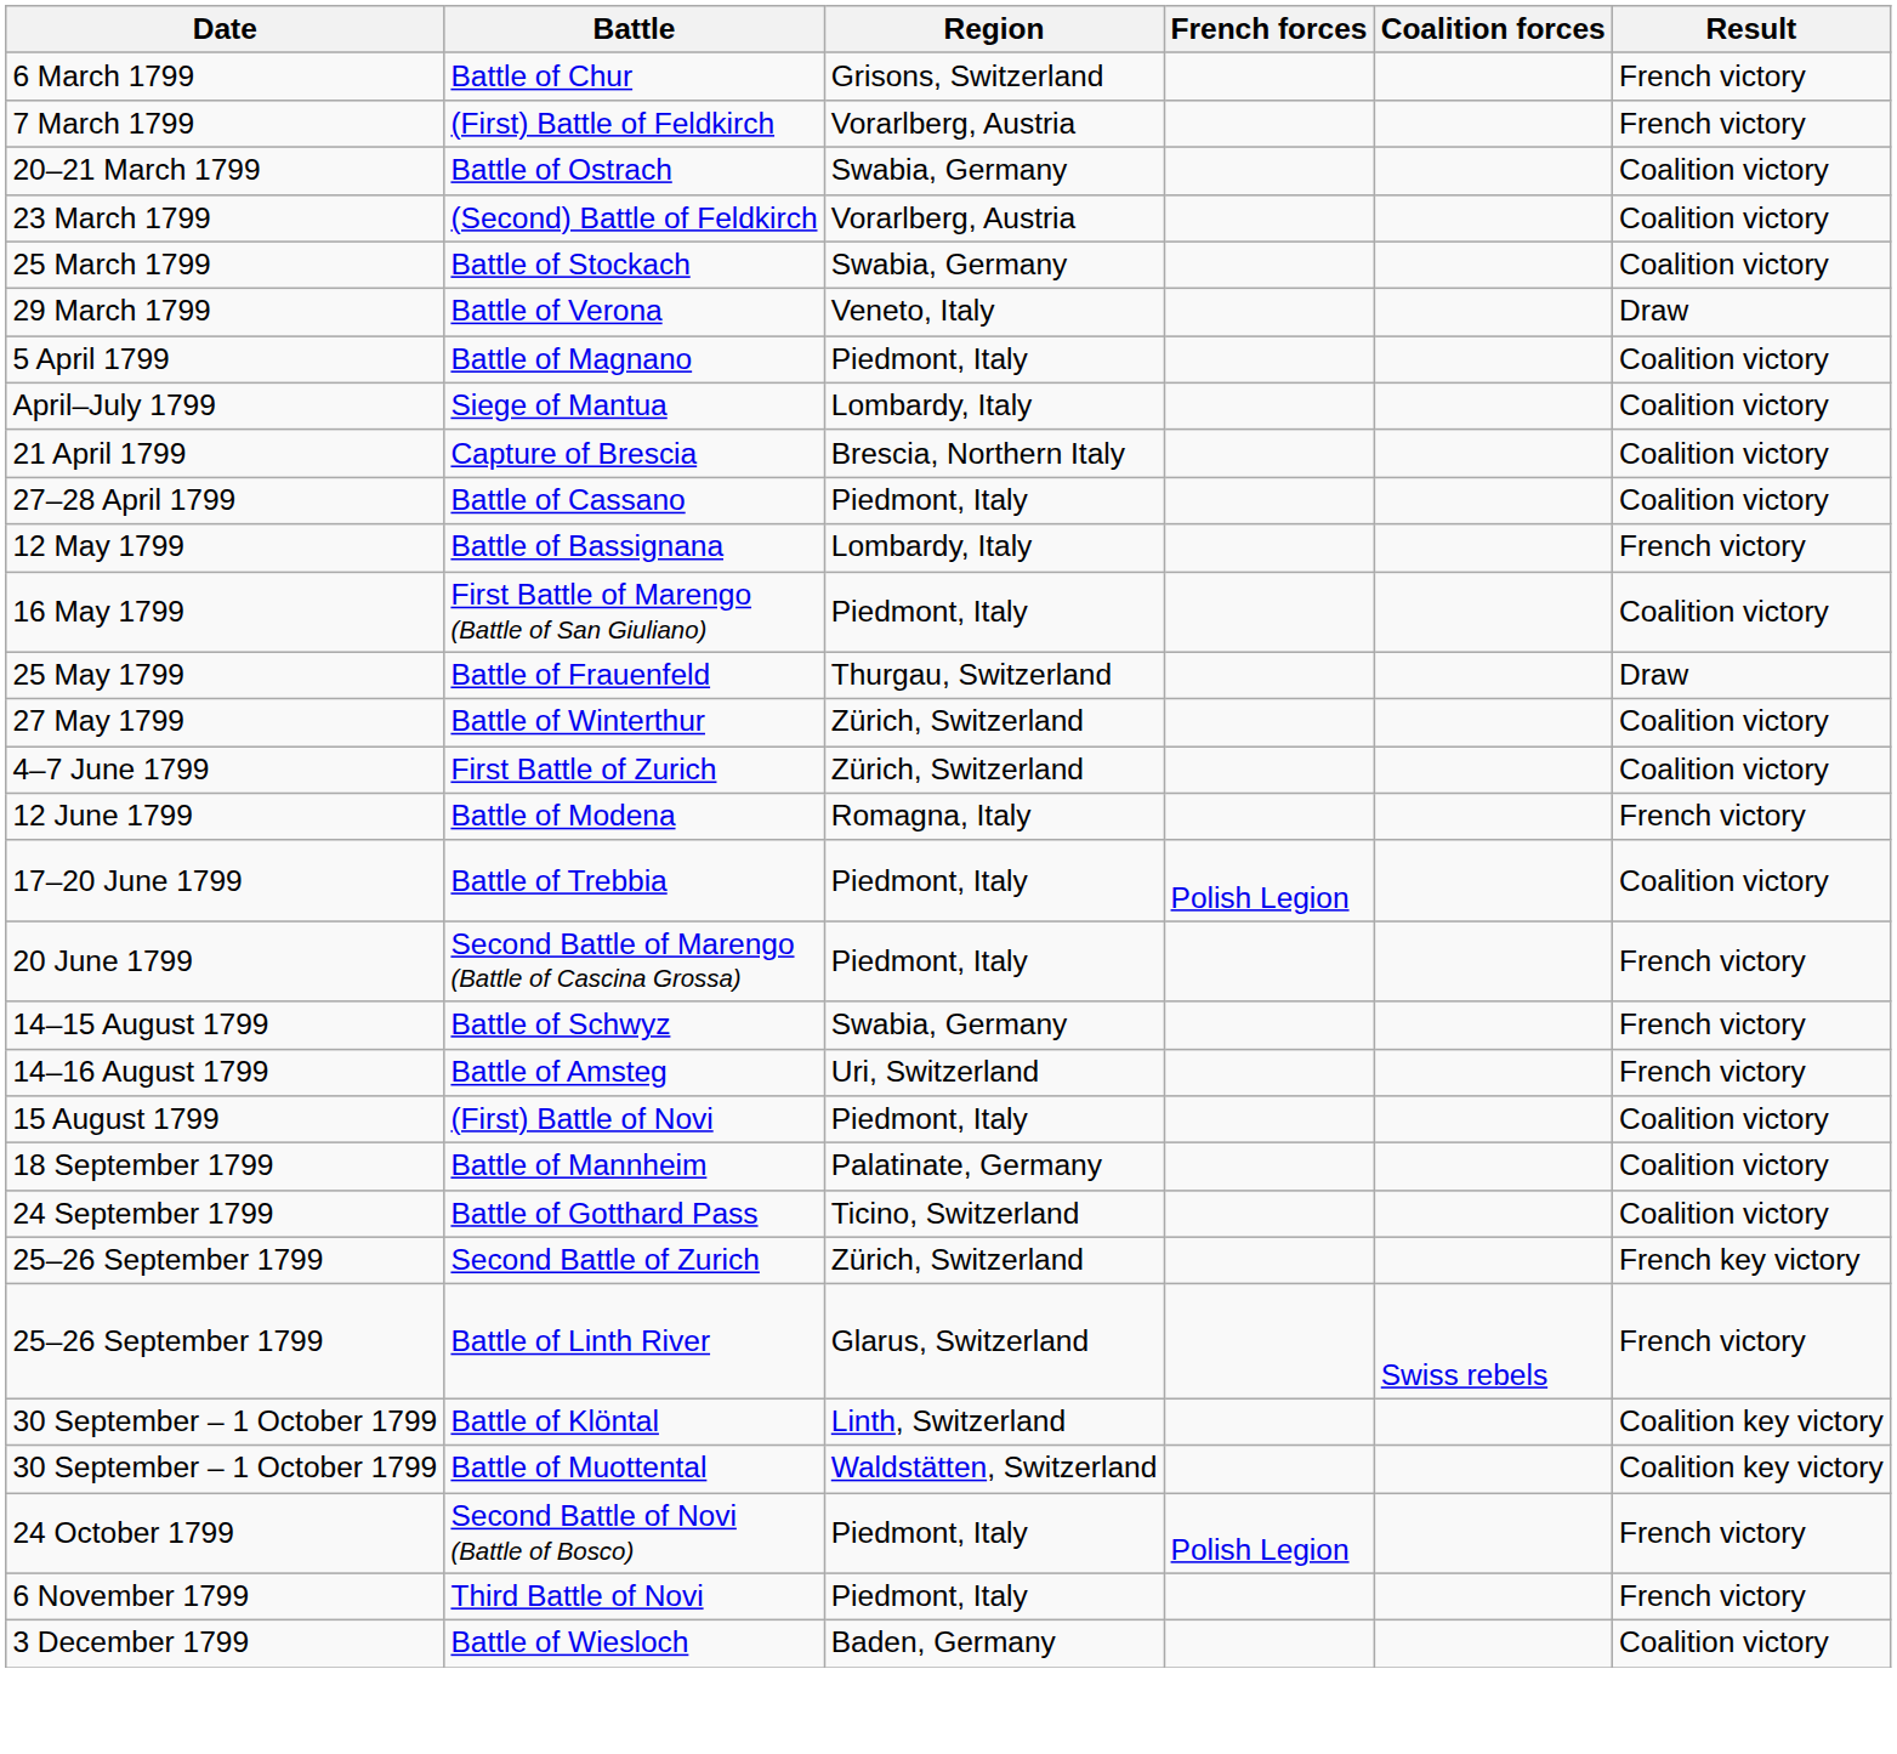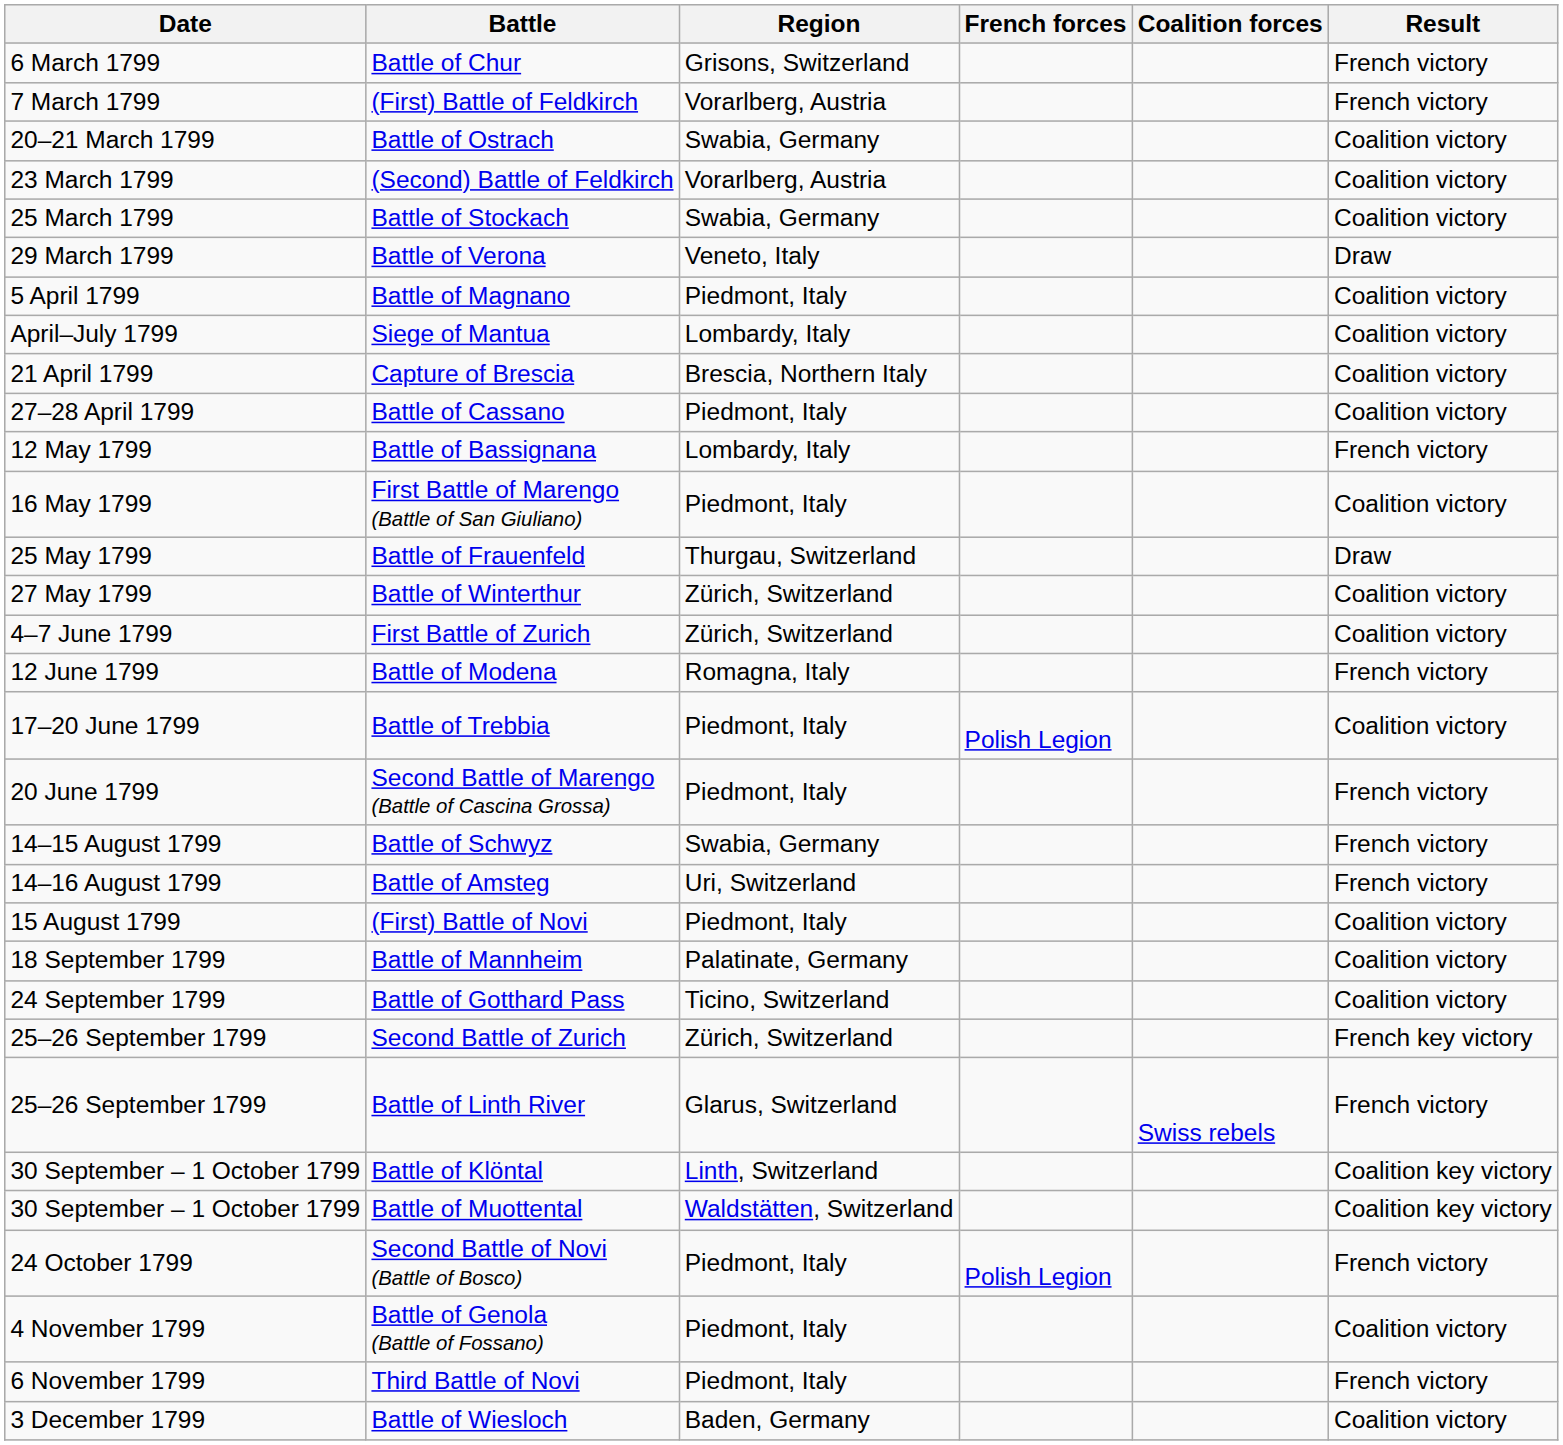 <table class="wikitable sortable">
 <tr>
 <th data-sort-type=date>Date</th>
 <th>Battle</th>
 <th>Region</th>
 <th>French forces</th>
 <th>Coalition forces</th>
 <th>Result</th>
 </tr>
 <tr>
 <td>6 March 1799</td>
 <td><a href='#'>Battle of Chur</a></td>
 <td>Grisons, Switzerland</td>
 <td></td>
 <td></td>
 <td>French victory</td>
 </tr>
 <tr>
 <td>7 March 1799</td>
 <td><a href='#'>(First) Battle of Feldkirch</a></td>
 <td>Vorarlberg, Austria</td>
 <td></td>
 <td></td>
 <td>French victory</td>
 </tr>
 <tr>
 <td>20–21 March 1799</td>
 <td><a href='#'>Battle of Ostrach</a></td>
 <td>Swabia, Germany</td>
 <td></td>
 <td></td>
 <td>Coalition victory</td>
 </tr>
 <tr>
 <td>23 March 1799</td>
 <td><a href='#'>(Second) Battle of Feldkirch</a></td>
 <td>Vorarlberg, Austria</td>
 <td></td>
 <td></td>
 <td>Coalition victory</td>
 </tr>
 <tr>
 <td>25 March 1799</td>
 <td><a href='#'>Battle of Stockach</a></td>
 <td>Swabia, Germany</td>
 <td></td>
 <td></td>
 <td>Coalition victory</td>
 </tr>
 <tr>
 <td>29 March 1799</td>
 <td><a href='#'>Battle of Verona</a></td>
 <td>Veneto, Italy</td>
 <td></td>
 <td></td>
 <td>Draw</td>
 </tr>
 <tr>
 <td>5 April 1799</td>
 <td><a href='#'>Battle of Magnano</a></td>
 <td>Piedmont, Italy</td>
 <td></td>
 <td></td>
 <td>Coalition victory</td>
 </tr>
 <tr>
 <td>April–July 1799</td>
 <td><a href='#'>Siege of Mantua</a></td>
 <td>Lombardy, Italy</td>
 <td></td>
 <td></td>
 <td>Coalition victory</td>
 </tr>
 <tr>
 <td>21 April 1799</td>
 <td><a href='#'>Capture of Brescia</a></td>
 <td>Brescia, Northern Italy</td>
 <td></td>
 <td><br></td>
 <td>Coalition victory</td>
 </tr>
 <tr>
 <td>27–28 April 1799</td>
 <td><a href='#'>Battle of Cassano</a></td>
 <td>Piedmont, Italy</td>
 <td></td>
 <td><br></td>
 <td>Coalition victory</td>
 </tr>
 <tr>
 <td>12 May 1799</td>
 <td><a href='#'>Battle of Bassignana</a></td>
 <td>Lombardy, Italy</td>
 <td></td>
 <td><br></td>
 <td>French victory</td>
 </tr>
 <tr>
 <td>16 May 1799</td>
 <td><a href='#'>First Battle of Marengo</a><br><small><em>(Battle of San Giuliano)</em></small></td>
 <td>Piedmont, Italy</td>
 <td></td>
 <td><br></td>
 <td>Coalition victory</td>
 </tr>
 <tr>
 <td>25 May 1799</td>
 <td><a href='#'>Battle of Frauenfeld</a></td>
 <td>Thurgau, Switzerland</td>
 <td><br></td>
 <td></td>
 <td>Draw</td>
 </tr>
 <tr>
 <td>27 May 1799</td>
 <td><a href='#'>Battle of Winterthur</a></td>
 <td>Zürich, Switzerland</td>
 <td></td>
 <td></td>
 <td>Coalition victory</td>
 </tr>
 <tr>
 <td>4–7 June 1799</td>
 <td><a href='#'>First Battle of Zurich</a></td>
 <td>Zürich, Switzerland</td>
 <td></td>
 <td></td>
 <td>Coalition victory</td>
 </tr>
 <tr>
 <td>12 June 1799</td>
 <td><a href='#'>Battle of Modena</a></td>
 <td>Romagna, Italy</td>
 <td></td>
 <td></td>
 <td>French victory</td>
 </tr>
 <tr>
 <td>17–20 June 1799</td>
 <td><a href='#'>Battle of Trebbia</a></td>
 <td>Piedmont, Italy</td>
 <td><br> <a href='#'>Polish Legion</a></td>
 <td><br></td>
 <td>Coalition victory</td>
 </tr>
 <tr>
 <td>20 June 1799</td>
 <td><a href='#'>Second Battle of Marengo</a><br><small><em>(Battle of Cascina Grossa)</em></small></td>
 <td>Piedmont, Italy</td>
 <td></td>
 <td></td>
 <td>French victory</td>
 </tr>
 <tr>
 <td>14–15 August 1799</td>
 <td><a href='#'>Battle of Schwyz</a></td>
 <td>Swabia, Germany</td>
 <td></td>
 <td></td>
 <td>French victory</td>
 </tr>
 <tr>
 <td>14–16 August 1799</td>
 <td><a href='#'>Battle of Amsteg</a></td>
 <td>Uri, Switzerland</td>
 <td></td>
 <td></td>
 <td>French victory</td>
 </tr>
 <tr>
 <td>15 August 1799</td>
 <td><a href='#'>(First) Battle of Novi</a></td>
 <td>Piedmont, Italy</td>
 <td></td>
 <td><br></td>
 <td>Coalition victory</td>
 </tr>
 <tr>
 <td>18 September 1799</td>
 <td><a href='#'>Battle of Mannheim</a></td>
 <td>Palatinate, Germany</td>
 <td></td>
 <td></td>
 <td>Coalition victory</td>
 </tr>
 <tr>
 <td>24 September 1799</td>
 <td><a href='#'>Battle of Gotthard Pass</a></td>
 <td>Ticino, Switzerland</td>
 <td></td>
 <td><br></td>
 <td>Coalition victory</td>
 </tr>
 <tr>
 <td>25–26 September 1799</td>
 <td><a href='#'>Second Battle of Zurich</a></td>
 <td>Zürich, Switzerland</td>
 <td></td>
 <td><br></td>
 <td>French key victory</td>
 </tr>
 <tr>
 <td>25–26 September 1799</td>
 <td><a href='#'>Battle of Linth River</a></td>
 <td>Glarus, Switzerland</td>
 <td></td>
 <td><br><br> <a href='#'>Swiss rebels</a></td>
 <td>French victory</td>
 </tr>
 <tr>
 <td>30 September – 1 October 1799</td>
 <td><a href='#'>Battle of Klöntal</a></td>
 <td><a href='#'>Linth</a>, Switzerland</td>
 <td></td>
 <td><br></td>
 <td>Coalition key victory</td>
 </tr>
 <tr>
 <td>30 September – 1 October 1799</td>
 <td><a href='#'>Battle of Muottental</a></td>
 <td><a href='#'>Waldstätten</a>, Switzerland</td>
 <td></td>
 <td></td>
 <td>Coalition key victory</td>
 </tr>
 <tr>
 <td>24 October 1799</td>
 <td><a href='#'>Second Battle of Novi</a><br><small><em>(Battle of Bosco)</em></small></td>
 <td>Piedmont, Italy</td>
 <td><br> <a href='#'>Polish Legion</a></td>
 <td></td>
 <td>French victory</td>
 </tr>
 <tr>
+<td>4 November 1799</td>
+<td><a href='#'>Battle of Genola</a><br><small><em>(Battle of Fossano)</em></small></td>
+<td>Piedmont, Italy</td>
+<td></td>
+<td></td>
+<td>Coalition victory</td>
+</tr>
+<tr>
 <td>6 November 1799</td>
 <td><a href='#'>Third Battle of Novi</a></td>
 <td>Piedmont, Italy</td>
 <td></td>
 <td></td>
 <td>French victory</td>
 </tr>
 <tr>
 <td>3 December 1799</td>
 <td><a href='#'>Battle of Wiesloch</a></td>
 <td>Baden, Germany</td>
 <td></td>
 <td></td>
 <td>Coalition victory</td>
 </tr>
 </table>
